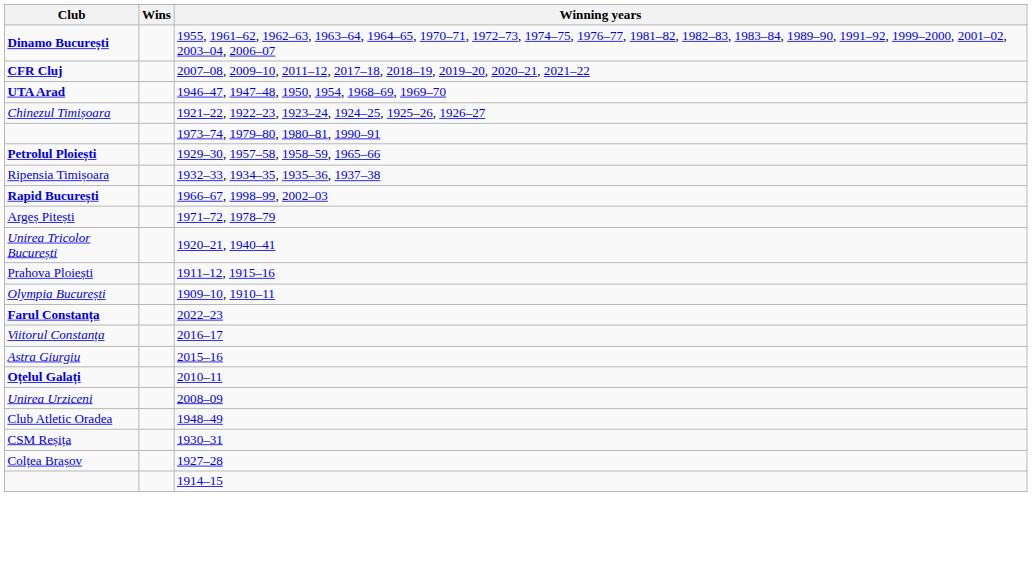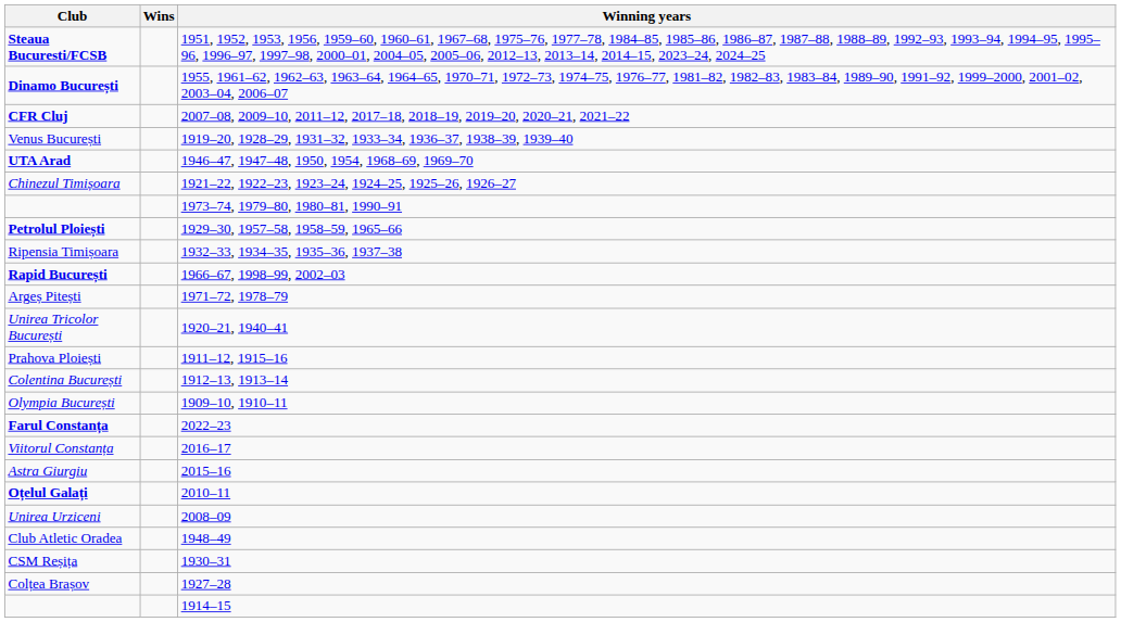 <table class="wikitable">
 <tr>
 <th>Club</th>
 <th>Wins</th>
 <th>Winning years</th>
+</tr>
+<tr>
+<td><strong><a href='#'>Steaua Bucuresti/FCSB</a></strong> </td>
+<td></td>
+<td><a href='#'>1951</a>, <a href='#'>1952</a>, <a href='#'>1953</a>, <a href='#'>1956</a>, <a href='#'>1959–60</a>, <a href='#'>1960–61</a>, <a href='#'>1967–68</a>, <a href='#'>1975–76</a>, <a href='#'>1977–78</a>, <a href='#'>1984–85</a>, <a href='#'>1985–86</a>, <a href='#'>1986–87</a>, <a href='#'>1987–88</a>, <a href='#'>1988–89</a>, <a href='#'>1992–93</a>, <a href='#'>1993–94</a>, <a href='#'>1994–95</a>, <a href='#'>1995–96</a>, <a href='#'>1996–97</a>, <a href='#'>1997–98</a>, <a href='#'>2000–01</a>, <a href='#'>2004–05</a>, <a href='#'>2005–06</a>, <a href='#'>2012–13</a>, <a href='#'>2013–14</a>, <a href='#'>2014–15</a>, <a href='#'>2023–24</a>, <a href='#'>2024–25</a></td>
 </tr>
 <tr>
 <td><strong><a href='#'>Dinamo București</a></strong> </td>
 <td></td>
 <td><a href='#'>1955</a>, <a href='#'>1961–62</a>, <a href='#'>1962–63</a>, <a href='#'>1963–64</a>, <a href='#'>1964–65</a>, <a href='#'>1970–71</a>, <a href='#'>1972–73</a>, <a href='#'>1974–75</a>, <a href='#'>1976–77</a>, <a href='#'>1981–82</a>, <a href='#'>1982–83</a>, <a href='#'>1983–84</a>, <a href='#'>1989–90</a>, <a href='#'>1991–92</a>, <a href='#'>1999–2000</a>, <a href='#'>2001–02</a>, <a href='#'>2003–04</a>, <a href='#'>2006–07</a></td>
 </tr>
 <tr>
 <td><strong><a href='#'>CFR Cluj</a></strong></td>
 <td></td>
 <td><a href='#'>2007–08</a>, <a href='#'>2009–10</a>, <a href='#'>2011–12</a>, <a href='#'>2017–18</a>, <a href='#'>2018–19</a>, <a href='#'>2019–20</a>, <a href='#'>2020–21</a>, <a href='#'>2021–22</a></td>
+</tr>
+<tr>
+<td><a href='#'>Venus București</a></td>
+<td></td>
+<td><a href='#'>1919–20</a>, <a href='#'>1928–29</a>, <a href='#'>1931–32</a>, <a href='#'>1933–34</a>, <a href='#'>1936–37</a>, <a href='#'>1938–39</a>, <a href='#'>1939–40</a></td>
 </tr>
 <tr>
 <td><strong><a href='#'>UTA Arad</a></strong></td>
 <td></td>
 <td><a href='#'>1946–47</a>, <a href='#'>1947–48</a>, <a href='#'>1950</a>, <a href='#'>1954</a>, <a href='#'>1968–69</a>, <a href='#'>1969–70</a></td>
 </tr>
 <tr>
 <td><em><a href='#'>Chinezul Timișoara</a></em></td>
 <td></td>
 <td><a href='#'>1921–22</a>, <a href='#'>1922–23</a>, <a href='#'>1923–24</a>, <a href='#'>1924–25</a>, <a href='#'>1925–26</a>, <a href='#'>1926–27</a></td>
 </tr>
 <tr>
 <td></td>
 <td></td>
 <td><a href='#'>1973–74</a>, <a href='#'>1979–80</a>, <a href='#'>1980–81</a>, <a href='#'>1990–91</a></td>
 </tr>
 <tr>
 <td><strong><a href='#'>Petrolul Ploiești</a></strong></td>
 <td></td>
 <td><a href='#'>1929–30</a>, <a href='#'>1957–58</a>, <a href='#'>1958–59</a>, <a href='#'>1965–66</a></td>
 </tr>
 <tr>
 <td><a href='#'>Ripensia Timișoara</a></td>
 <td></td>
 <td><a href='#'>1932–33</a>, <a href='#'>1934–35</a>, <a href='#'>1935–36</a>, <a href='#'>1937–38</a></td>
 </tr>
 <tr>
 <td><strong><a href='#'>Rapid București</a></strong></td>
 <td></td>
 <td><a href='#'>1966–67</a>, <a href='#'>1998–99</a>, <a href='#'>2002–03</a></td>
 </tr>
 <tr>
 <td><a href='#'>Argeș Pitești</a></td>
 <td></td>
 <td><a href='#'>1971–72</a>, <a href='#'>1978–79</a></td>
 </tr>
 <tr>
 <td><em><a href='#'>Unirea Tricolor București</a></em></td>
 <td></td>
 <td><a href='#'>1920–21</a>, <a href='#'>1940–41</a></td>
 </tr>
 <tr>
 <td><a href='#'>Prahova Ploiești</a></td>
 <td></td>
 <td><a href='#'>1911–12</a>, <a href='#'>1915–16</a></td>
+</tr>
+<tr>
+<td><em><a href='#'>Colentina București</a></em></td>
+<td></td>
+<td><a href='#'>1912–13</a>, <a href='#'>1913–14</a></td>
 </tr>
 <tr>
 <td><em><a href='#'>Olympia București</a></em></td>
 <td></td>
 <td><a href='#'>1909–10</a>, <a href='#'>1910–11</a></td>
 </tr>
 <tr>
 <td><strong><a href='#'>Farul Constanța</a></strong></td>
 <td></td>
 <td><a href='#'>2022–23</a></td>
 </tr>
 <tr>
 <td><em><a href='#'>Viitorul Constanța</a> </em></td>
 <td></td>
 <td><a href='#'>2016–17</a></td>
 </tr>
 <tr>
 <td><em><a href='#'>Astra Giurgiu</a></em></td>
 <td></td>
 <td><a href='#'>2015–16</a></td>
 </tr>
 <tr>
 <td><strong><a href='#'>Oțelul Galați</a></strong></td>
 <td></td>
 <td><a href='#'>2010–11</a></td>
 </tr>
 <tr>
 <td><em><a href='#'>Unirea Urziceni</a></em></td>
 <td></td>
 <td><a href='#'>2008–09</a></td>
 </tr>
 <tr>
 <td><a href='#'>Club Atletic Oradea</a></td>
 <td></td>
 <td><a href='#'>1948–49</a></td>
 </tr>
 <tr>
 <td><a href='#'>CSM Reșița</a></td>
 <td></td>
 <td><a href='#'>1930–31</a></td>
 </tr>
 <tr>
 <td><a href='#'>Colțea Brașov</a></td>
 <td></td>
 <td><a href='#'>1927–28</a></td>
 </tr>
 <tr>
 <td></td>
 <td></td>
 <td><a href='#'>1914–15</a></td>
 </tr>
 </table>
